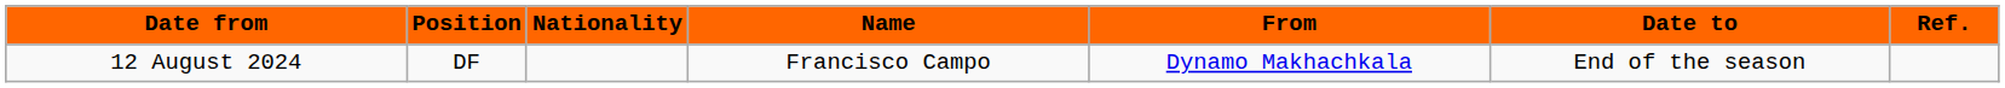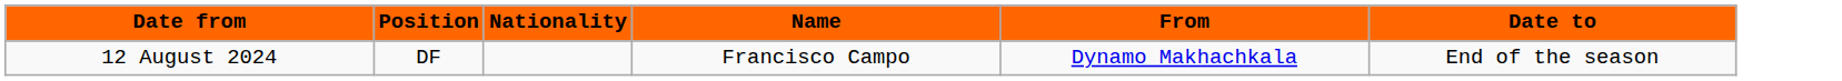 <table class="wikitable" style="text-align:center; font-size:90%; ">
 <tr>
 <th style="background:#FF6600; color:black; width:200px;">Date from</th>
 <th style="background:#FF6600; color:black; width:50px;">Position</th>
 <th style="background:#FF6600; color:black; width:50px;">Nationality</th>
 <th style="background:#FF6600; color:black; width:200px;">Name</th>
 <th style="background:#FF6600; color:black; width:200px;">From</th>
 <th style="background:#FF6600; color:black; width:200px;">Date to</th>
-<th style="background:#FF6600; color:black; width:50px;">Ref.</th>
 </tr>
 <tr>
 <td>12 August 2024</td>
 <td>DF</td>
 <td></td>
 <td>Francisco Campo</td>
 <td><a href='#'>Dynamo Makhachkala</a></td>
 <td>End of the season</td>
-<td></td>
 </tr>
 </table>
